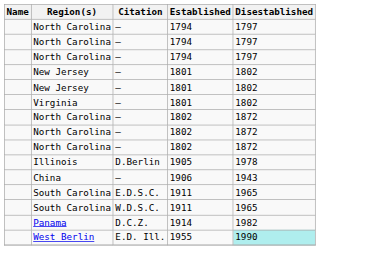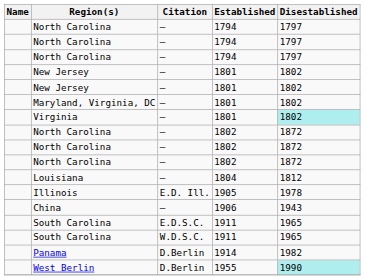 <table class="wikitable sortable">
 <tr style="white-space:nowrap;">
 <th>Name</th>
 <th>Region(s)</th>
 <th>Citation</th>
 <th>Established</th>
 <th>Disestablished</th>
 </tr>
 <tr>
 <td></td>
 <td>North Carolina</td>
 <td>—</td>
 <td>1794</td>
 <td>1797</td>
 </tr>
 <tr>
 <td></td>
 <td>North Carolina</td>
 <td>—</td>
 <td>1794</td>
 <td>1797</td>
 </tr>
 <tr>
 <td></td>
 <td>North Carolina</td>
 <td>—</td>
 <td>1794</td>
 <td>1797</td>
 </tr>
 <tr>
 <td></td>
 <td>New Jersey</td>
 <td>—</td>
 <td>1801</td>
 <td>1802</td>
 </tr>
 <tr>
 <td></td>
 <td>New Jersey</td>
 <td>—</td>
 <td>1801</td>
 <td>1802</td>
 </tr>
 <tr>
 <td></td>
+<td>Maryland, Virginia, DC</td>
+<td>—</td>
+<td>1801</td>
+<td>1802</td>
+</tr>
+<tr>
+<td></td>
 <td>Virginia</td>
 <td>—</td>
 <td>1801</td>
-<td>1802</td>
+<td style="background: paleturquoise;">1802</td>
 </tr>
 <tr>
 <td></td>
 <td>North Carolina</td>
 <td>—</td>
 <td>1802</td>
 <td>1872</td>
 </tr>
 <tr>
 <td></td>
 <td>North Carolina</td>
 <td>—</td>
 <td>1802</td>
 <td>1872</td>
 </tr>
 <tr>
 <td></td>
 <td>North Carolina</td>
 <td>—</td>
 <td>1802</td>
 <td>1872</td>
 </tr>
 <tr>
 <td></td>
+<td>Louisiana</td>
+<td>—</td>
+<td>1804</td>
+<td>1812</td>
+</tr>
+<tr>
+<td></td>
 <td>Illinois</td>
-<td>D.Berlin</td>
+<td>E.D. Ill.</td>
 <td>1905</td>
 <td>1978</td>
 </tr>
 <tr>
 <td></td>
 <td>China</td>
 <td>—</td>
 <td>1906</td>
 <td>1943</td>
 </tr>
 <tr>
 <td></td>
 <td>South Carolina</td>
 <td>E.D.S.C.</td>
 <td>1911</td>
 <td>1965</td>
 </tr>
 <tr>
 <td></td>
 <td>South Carolina</td>
 <td>W.D.S.C.</td>
 <td>1911</td>
 <td>1965</td>
 </tr>
 <tr>
 <td></td>
 <td><a href='#'>Panama</a></td>
-<td>D.C.Z.</td>
+<td>D.Berlin</td>
 <td>1914</td>
 <td>1982</td>
 </tr>
 <tr>
 <td></td>
 <td><a href='#'>West Berlin</a></td>
-<td>E.D. Ill.</td>
+<td>D.Berlin</td>
 <td>1955</td>
 <td style="background: paleturquoise;">1990</td>
 </tr>
 <tr>
 </tr>
 </table>
